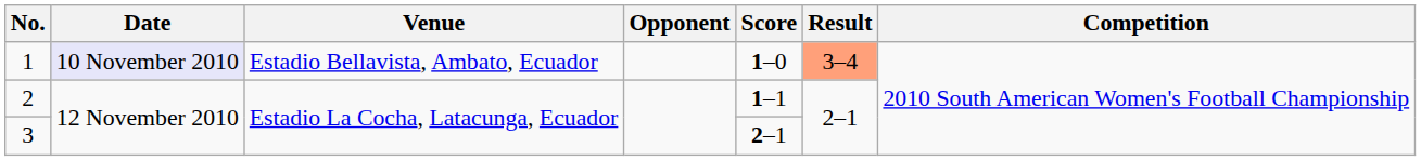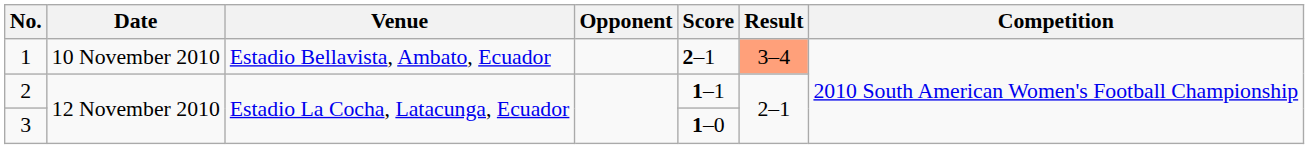 <table class="wikitable">
 <tr>
 <th>No.</th>
 <th>Date</th>
 <th>Venue</th>
 <th>Opponent</th>
 <th>Score</th>
 <th>Result</th>
 <th>Competition</th>
 </tr>
 <tr>
 <td style="text-align:center;">1</td>
-<td style="background: lavender;">10 November 2010</td>
+<td>10 November 2010</td>
 <td><a href='#'>Estadio Bellavista</a>, <a href='#'>Ambato</a>, <a href='#'>Ecuador</a></td>
 <td></td>
-<td style="text-align:center;"><strong>1</strong>–0</td>
+<td><strong>2</strong>–1</td>
 <td style="background: lightsalmon; text-align:center;">3–4</td>
 <td rowspan=3><a href='#'>2010 South American Women's Football Championship</a></td>
 </tr>
 <tr>
 <td style="text-align:center;">2</td>
 <td rowspan=2>12 November 2010</td>
 <td rowspan=2><a href='#'>Estadio La Cocha</a>, <a href='#'>Latacunga</a>, <a href='#'>Ecuador</a></td>
 <td rowspan=2></td>
 <td style="text-align:center;"><strong>1</strong>–1</td>
 <td rowspan=2 style="text-align:center;">2–1</td>
 </tr>
 <tr style="text-align:center;">
 <td>3</td>
-<td><strong>2</strong>–1</td>
+<td style="text-align:center;"><strong>1</strong>–0</td>
 </tr>
 </table>
